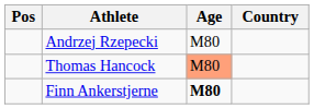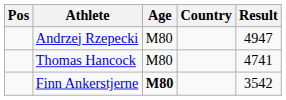 <table class="wikitable"  style="text-align:center; width:50%;">
 <tr>
 <th>Pos</th>
 <th>Athlete</th>
 <th>Age</th>
 <th>Country</th>
+<th>Result</th>
 </tr>
 <tr>
 <td align=center></td>
 <td align=left><a href='#'>Andrzej Rzepecki</a></td>
 <td align=left>M80</td>
 <td align=left></td>
+<td>4947</td>
 </tr>
 <tr>
 <td align=center></td>
 <td align=left><a href='#'>Thomas Hancock</a></td>
-<td align=left style="background: lightsalmon;">M80</td>
+<td align=left>M80</td>
 <td align=left></td>
+<td>4741</td>
 </tr>
 <tr>
 <td align=center></td>
 <td align=left><a href='#'>Finn Ankerstjerne</a></td>
 <td align=left><strong>M80</strong></td>
 <td align=left></td>
+<td>3542</td>
 </tr>
 </table>
